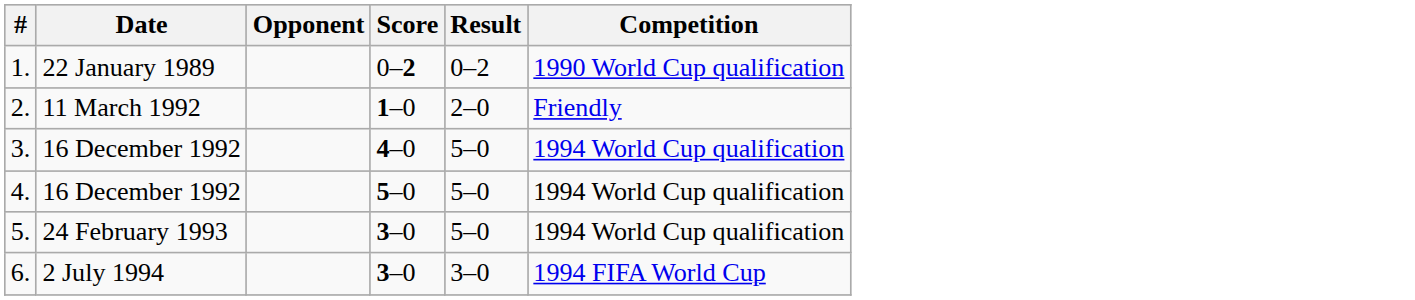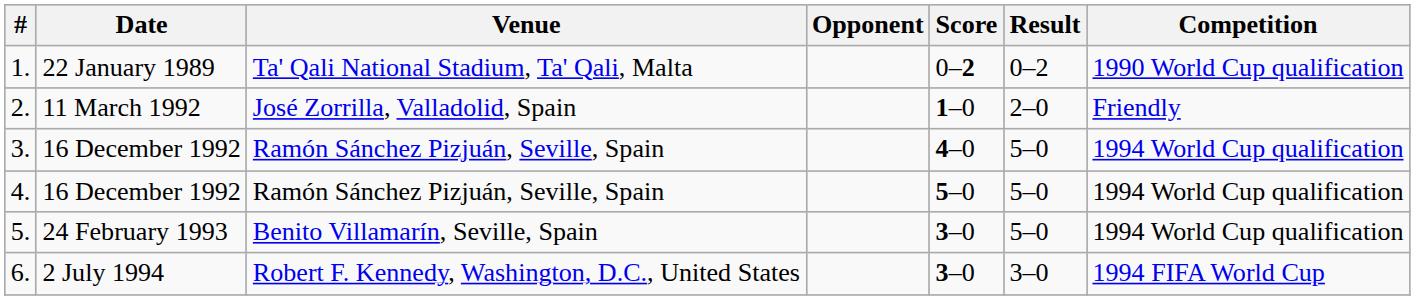 <table class="wikitable">
 <tr>
 <th>#</th>
 <th>Date</th>
+<th>Venue</th>
 <th>Opponent</th>
 <th>Score</th>
 <th>Result</th>
 <th>Competition</th>
 </tr>
 <tr>
 <td>1.</td>
 <td>22 January 1989</td>
+<td><a href='#'>Ta' Qali National Stadium</a>, <a href='#'>Ta' Qali</a>, Malta</td>
 <td></td>
 <td>0–<strong>2</strong></td>
 <td>0–2</td>
 <td><a href='#'>1990 World Cup qualification</a></td>
 </tr>
 <tr>
 <td>2.</td>
 <td>11 March 1992</td>
+<td><a href='#'>José Zorrilla</a>, <a href='#'>Valladolid</a>, Spain</td>
 <td></td>
 <td><strong>1</strong>–0</td>
 <td>2–0</td>
 <td><a href='#'>Friendly</a></td>
 </tr>
 <tr>
 <td>3.</td>
 <td>16 December 1992</td>
+<td><a href='#'>Ramón Sánchez Pizjuán</a>, <a href='#'>Seville</a>, Spain</td>
 <td></td>
 <td><strong>4</strong>–0</td>
 <td>5–0</td>
 <td><a href='#'>1994 World Cup qualification</a></td>
 </tr>
 <tr>
 <td>4.</td>
 <td>16 December 1992</td>
+<td>Ramón Sánchez Pizjuán, Seville, Spain</td>
 <td></td>
 <td><strong>5</strong>–0</td>
 <td>5–0</td>
 <td>1994 World Cup qualification</td>
 </tr>
 <tr>
 <td>5.</td>
 <td>24 February 1993</td>
+<td><a href='#'>Benito Villamarín</a>, Seville, Spain</td>
 <td></td>
 <td><strong>3</strong>–0</td>
 <td>5–0</td>
 <td>1994 World Cup qualification</td>
 </tr>
 <tr>
 <td>6.</td>
 <td>2 July 1994</td>
+<td><a href='#'>Robert F. Kennedy</a>, <a href='#'>Washington, D.C.</a>, United States</td>
 <td></td>
 <td><strong>3</strong>–0</td>
 <td>3–0</td>
 <td><a href='#'>1994 FIFA World Cup</a></td>
 </tr>
 </table>
